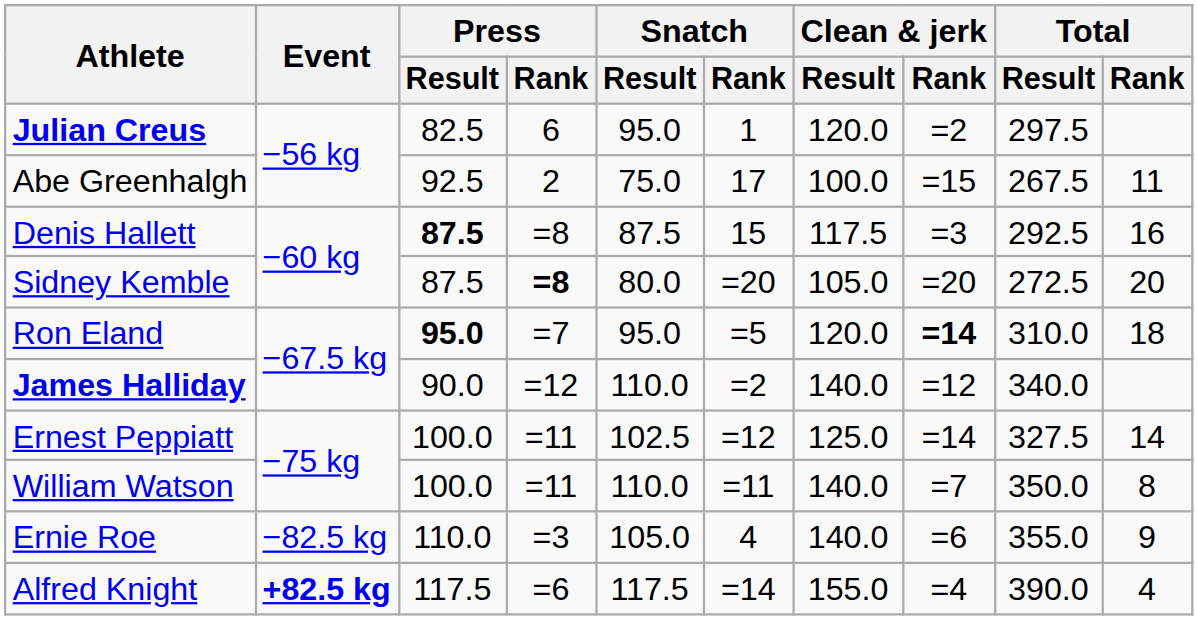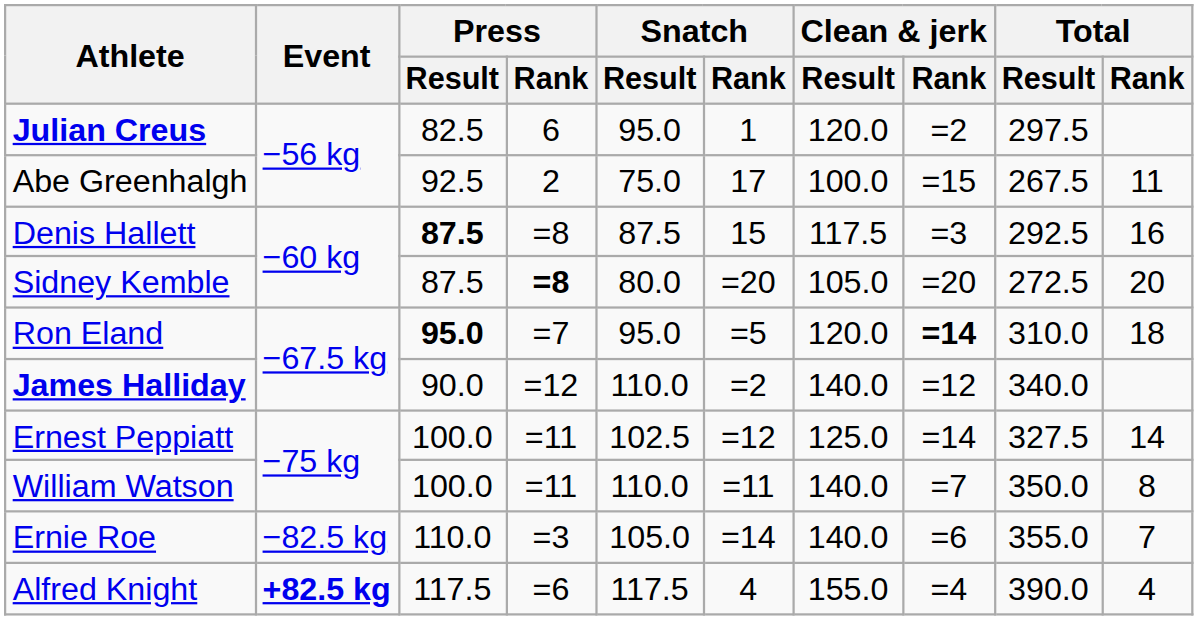 <table class=wikitable style=font-size:90%;text-align:center>
 <tr>
 <th rowspan=2>Athlete</th>
 <th rowspan=2>Event</th>
 <th colspan=2>Press</th>
 <th colspan=2>Snatch</th>
 <th colspan=2>Clean & jerk</th>
 <th colspan=2>Total</th>
 </tr>
 <tr style=font-size:95%>
 <th>Result</th>
 <th>Rank</th>
 <th>Result</th>
 <th>Rank</th>
 <th>Result</th>
 <th>Rank</th>
 <th>Result</th>
 <th>Rank</th>
 </tr>
 <tr>
 <td align=left><strong><a href='#'>Julian Creus</a></strong></td>
 <td align=left rowspan=2><a href='#'>−56 kg</a></td>
 <td>82.5</td>
 <td>6</td>
 <td>95.0</td>
 <td>1</td>
 <td>120.0</td>
 <td>=2</td>
 <td>297.5</td>
 <td></td>
 </tr>
 <tr>
 <td align=left>Abe Greenhalgh</td>
 <td>92.5</td>
 <td>2</td>
 <td>75.0</td>
 <td>17</td>
 <td>100.0</td>
 <td>=15</td>
 <td>267.5</td>
 <td>11</td>
 </tr>
 <tr>
 <td align=left><a href='#'>Denis Hallett</a></td>
 <td align=left rowspan=2><a href='#'>−60 kg</a></td>
 <td><strong>87.5</strong></td>
 <td>=8</td>
 <td>87.5</td>
 <td>15</td>
 <td>117.5</td>
 <td>=3</td>
 <td>292.5</td>
 <td>16</td>
 </tr>
 <tr>
 <td align=left><a href='#'>Sidney Kemble</a></td>
 <td>87.5</td>
 <td><strong>=8</strong></td>
 <td>80.0</td>
 <td>=20</td>
 <td>105.0</td>
 <td>=20</td>
 <td>272.5</td>
 <td>20</td>
 </tr>
 <tr>
 <td align=left><a href='#'>Ron Eland</a></td>
 <td align=left rowspan=2><a href='#'>−67.5 kg</a></td>
 <td><strong>95.0</strong></td>
 <td>=7</td>
 <td>95.0</td>
 <td>=5</td>
 <td>120.0</td>
 <td><strong>=14</strong></td>
 <td>310.0</td>
 <td>18</td>
 </tr>
 <tr>
 <td align=left><strong><a href='#'>James Halliday</a></strong></td>
 <td>90.0</td>
 <td>=12</td>
 <td>110.0</td>
 <td>=2</td>
 <td>140.0</td>
 <td>=12</td>
 <td>340.0</td>
 <td></td>
 </tr>
 <tr>
 <td align=left><a href='#'>Ernest Peppiatt</a></td>
 <td align=left rowspan=2><a href='#'>−75 kg</a></td>
 <td>100.0</td>
 <td>=11</td>
 <td>102.5</td>
 <td>=12</td>
 <td>125.0</td>
 <td>=14</td>
 <td>327.5</td>
 <td>14</td>
 </tr>
 <tr>
 <td align=left><a href='#'>William Watson</a></td>
 <td>100.0</td>
 <td>=11</td>
 <td>110.0</td>
 <td>=11</td>
 <td>140.0</td>
 <td>=7</td>
 <td>350.0</td>
 <td>8</td>
 </tr>
 <tr>
 <td align=left><a href='#'>Ernie Roe</a></td>
 <td align=left><a href='#'>−82.5 kg</a></td>
 <td>110.0</td>
 <td>=3</td>
 <td>105.0</td>
-<td>4</td>
+<td>=14</td>
 <td>140.0</td>
 <td>=6</td>
 <td>355.0</td>
-<td>9</td>
+<td>7</td>
 </tr>
 <tr>
 <td align=left><a href='#'>Alfred Knight</a></td>
 <td align=left><strong><a href='#'>+82.5 kg</a></strong></td>
 <td>117.5</td>
 <td>=6</td>
 <td>117.5</td>
-<td>=14</td>
+<td>4</td>
 <td>155.0</td>
 <td>=4</td>
 <td>390.0</td>
 <td>4</td>
 </tr>
 </table>
